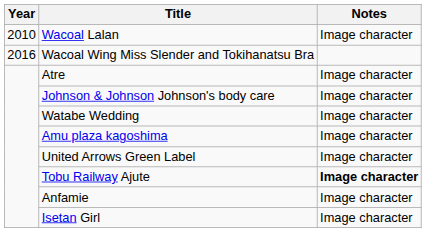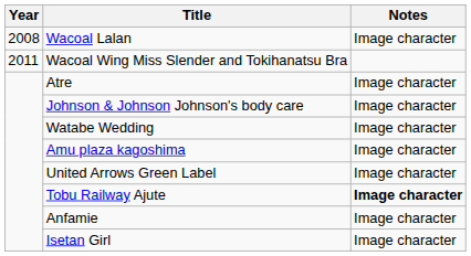 <table class="wikitable">
 <tr>
 <th>Year</th>
 <th>Title</th>
 <th>Notes</th>
 </tr>
 <tr>
-<td>2010</td>
+<td>2008</td>
 <td><a href='#'>Wacoal</a> Lalan</td>
 <td>Image character</td>
 </tr>
 <tr>
-<td>2016</td>
+<td>2011</td>
 <td>Wacoal Wing Miss Slender and Tokihanatsu Bra</td>
 <td></td>
 </tr>
 <tr>
 <td rowspan="8"></td>
 <td>Atre</td>
 <td>Image character</td>
 </tr>
 <tr>
 <td><a href='#'>Johnson & Johnson</a> Johnson's body care</td>
 <td>Image character</td>
 </tr>
 <tr>
 <td>Watabe Wedding</td>
 <td>Image character</td>
 </tr>
 <tr>
 <td><a href='#'>Amu plaza kagoshima</a></td>
 <td>Image character</td>
 </tr>
 <tr>
 <td>United Arrows Green Label</td>
 <td>Image character</td>
 </tr>
 <tr>
 <td><a href='#'>Tobu Railway</a> Ajute</td>
 <td><strong>Image character</strong></td>
 </tr>
 <tr>
 <td>Anfamie</td>
 <td>Image character</td>
 </tr>
 <tr>
 <td><a href='#'>Isetan</a> Girl</td>
 <td>Image character</td>
 </tr>
 </table>
